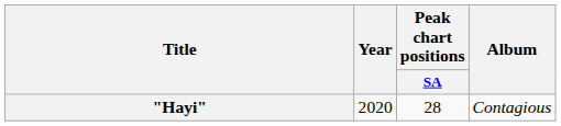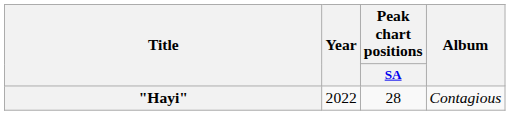 <table class="wikitable plainrowheaders" style="text-align:center;">
 <tr>
 <th scope="col" rowspan="2" style="width:20em;">Title</th>
 <th scope="col" rowspan="2" style="width:1em;">Year</th>
 <th scope="col" colspan="1">Peak chart positions</th>
 <th scope="col" rowspan="2">Album</th>
 </tr>
 <tr>
 <th scope="col" style="width:3em;font-size:85%;"><a href='#'>SA</a><br></th>
 </tr>
 <tr>
 <th scope="row">"Hayi" <br></th>
-<td>2020</td>
+<td>2022</td>
 <td>28</td>
 <td><em>Contagious</em></td>
 </tr>
 </table>
